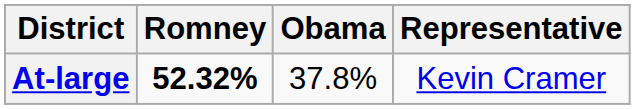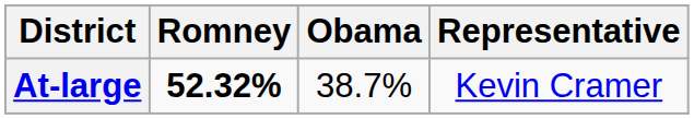 <table class=wikitable>
 <tr>
 <th>District</th>
 <th>Romney</th>
 <th>Obama</th>
 <th>Representative</th>
 </tr>
 <tr align=center>
 <th><a href='#'>At-large</a></th>
 <td><strong>52.32%</strong></td>
-<td>37.8%</td>
+<td>38.7%</td>
 <td><a href='#'>Kevin Cramer</a></td>
 </tr>
 </table>
